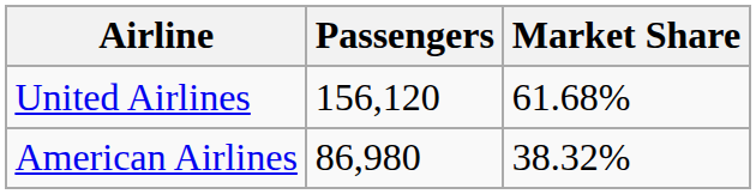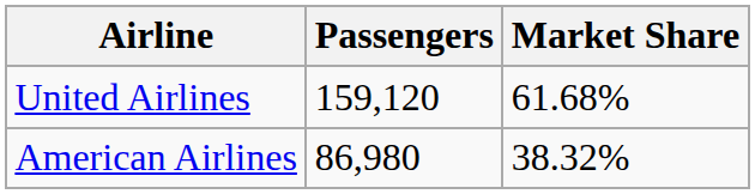 <table class="wikitable sortable">
 <tr>
 <th>Airline</th>
 <th>Passengers</th>
 <th>Market Share</th>
 </tr>
 <tr>
 <td><a href='#'>United Airlines</a></td>
-<td>156,120</td>
+<td>159,120</td>
 <td>61.68%</td>
 </tr>
 <tr>
 <td><a href='#'>American Airlines</a></td>
 <td>86,980</td>
 <td>38.32%</td>
 </tr>
 <tr>
 </tr>
 </table>
